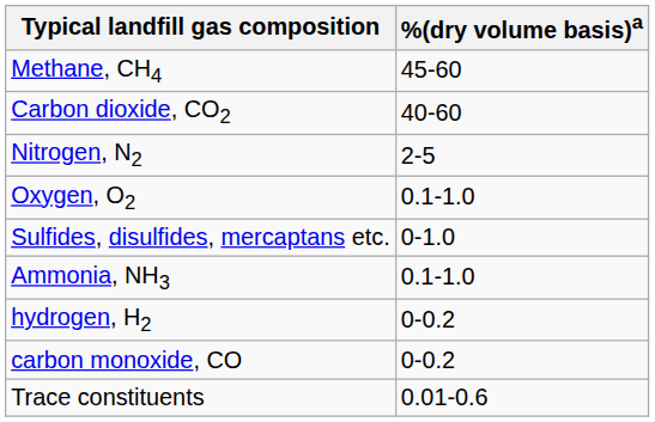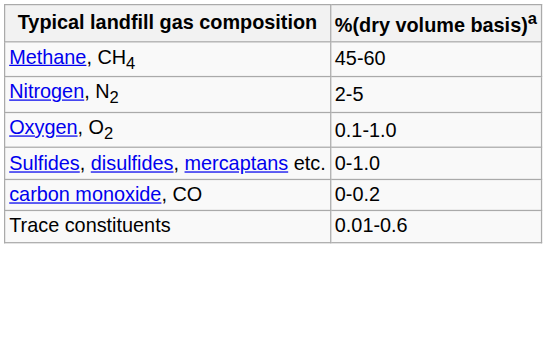 <table class="wikitable">
 <tr>
 <th><strong>Typical landfill gas composition</strong></th>
 <th>%(dry volume basis)<sup>a</sup></th>
 </tr>
 <tr>
 <td><a href='#'>Methane</a>, CH<sub>4</sub></td>
 <td>45-60</td>
-</tr>
-<tr>
-<td><a href='#'>Carbon dioxide</a>, CO<sub>2</sub></td>
-<td>40-60</td>
 </tr>
 <tr>
 <td><a href='#'>Nitrogen</a>, N<sub>2</sub></td>
 <td>2-5</td>
 </tr>
 <tr>
 <td><a href='#'>Oxygen</a>, O<sub>2</sub></td>
 <td>0.1-1.0</td>
 </tr>
 <tr>
 <td><a href='#'>Sulfides</a>, <a href='#'>disulfides</a>, <a href='#'>mercaptans</a> etc.</td>
 <td>0-1.0</td>
 </tr>
 <tr>
-<td><a href='#'>Ammonia</a>, NH<sub>3</sub></td>
-<td>0.1-1.0</td>
-</tr>
-<tr>
-<td><a href='#'>hydrogen</a>, H<sub>2</sub></td>
-<td>0-0.2</td>
-</tr>
-<tr>
 <td><a href='#'>carbon monoxide</a>, CO</td>
 <td>0-0.2</td>
 </tr>
 <tr>
 <td>Trace constituents</td>
 <td>0.01-0.6</td>
 </tr>
 </table>
